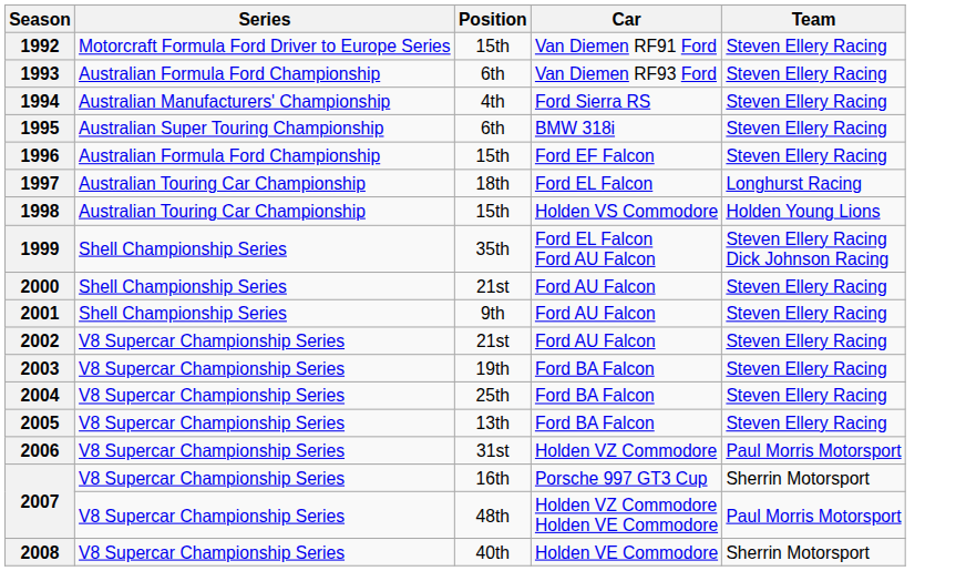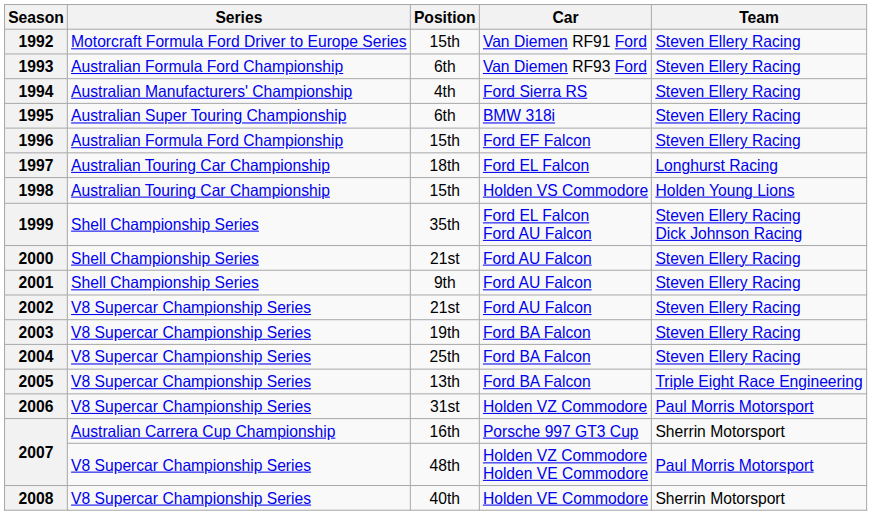 <table class="wikitable" style="font-size: 95%;">
 <tr>
 <th>Season</th>
 <th>Series</th>
 <th>Position</th>
 <th>Car</th>
 <th>Team</th>
 </tr>
 <tr>
 <th>1992</th>
 <td><a href='#'>Motorcraft Formula Ford Driver to Europe Series</a></td>
 <td align="center">15th</td>
 <td><a href='#'>Van Diemen</a> RF91 <a href='#'>Ford</a></td>
 <td><a href='#'>Steven Ellery Racing</a></td>
 </tr>
 <tr>
 <th>1993</th>
 <td><a href='#'>Australian Formula Ford Championship</a></td>
 <td align="center">6th</td>
 <td><a href='#'>Van Diemen</a> RF93 <a href='#'>Ford</a></td>
 <td><a href='#'>Steven Ellery Racing</a></td>
 </tr>
 <tr>
 <th>1994</th>
 <td><a href='#'>Australian Manufacturers' Championship</a></td>
 <td align="center">4th</td>
 <td><a href='#'>Ford Sierra RS</a></td>
 <td><a href='#'>Steven Ellery Racing</a></td>
 </tr>
 <tr>
 <th>1995</th>
 <td><a href='#'>Australian Super Touring Championship</a></td>
 <td align="center">6th</td>
 <td><a href='#'>BMW 318i</a></td>
 <td><a href='#'>Steven Ellery Racing</a></td>
 </tr>
 <tr>
 <th>1996</th>
 <td><a href='#'>Australian Formula Ford Championship</a></td>
 <td align="center">15th</td>
 <td><a href='#'>Ford EF Falcon</a></td>
 <td><a href='#'>Steven Ellery Racing</a></td>
 </tr>
 <tr>
 <th>1997</th>
 <td><a href='#'>Australian Touring Car Championship</a></td>
 <td align="center">18th</td>
 <td><a href='#'>Ford EL Falcon</a></td>
 <td><a href='#'>Longhurst Racing</a></td>
 </tr>
 <tr>
 <th>1998</th>
 <td><a href='#'>Australian Touring Car Championship</a></td>
 <td align="center">15th</td>
 <td><a href='#'>Holden VS Commodore</a></td>
 <td><a href='#'>Holden Young Lions</a></td>
 </tr>
 <tr>
 <th>1999</th>
 <td><a href='#'>Shell Championship Series</a></td>
 <td align="center">35th</td>
 <td><a href='#'>Ford EL Falcon</a><br><a href='#'>Ford AU Falcon</a></td>
 <td><a href='#'>Steven Ellery Racing</a><br><a href='#'>Dick Johnson Racing</a></td>
 </tr>
 <tr>
 <th>2000</th>
 <td><a href='#'>Shell Championship Series</a></td>
 <td align="center">21st</td>
 <td><a href='#'>Ford AU Falcon</a></td>
 <td><a href='#'>Steven Ellery Racing</a></td>
 </tr>
 <tr>
 <th>2001</th>
 <td><a href='#'>Shell Championship Series</a></td>
 <td align="center">9th</td>
 <td><a href='#'>Ford AU Falcon</a></td>
 <td><a href='#'>Steven Ellery Racing</a></td>
 </tr>
 <tr>
 <th>2002</th>
 <td><a href='#'>V8 Supercar Championship Series</a></td>
 <td align="center">21st</td>
 <td><a href='#'>Ford AU Falcon</a></td>
 <td><a href='#'>Steven Ellery Racing</a></td>
 </tr>
 <tr>
 <th>2003</th>
 <td><a href='#'>V8 Supercar Championship Series</a></td>
 <td align="center">19th</td>
 <td><a href='#'>Ford BA Falcon</a></td>
 <td><a href='#'>Steven Ellery Racing</a></td>
 </tr>
 <tr>
 <th>2004</th>
 <td><a href='#'>V8 Supercar Championship Series</a></td>
 <td align="center">25th</td>
 <td><a href='#'>Ford BA Falcon</a></td>
 <td><a href='#'>Steven Ellery Racing</a></td>
 </tr>
 <tr>
 <th>2005</th>
 <td><a href='#'>V8 Supercar Championship Series</a></td>
 <td align="center">13th</td>
 <td><a href='#'>Ford BA Falcon</a></td>
-<td><a href='#'>Steven Ellery Racing</a></td>
+<td><a href='#'>Triple Eight Race Engineering</a></td>
 </tr>
 <tr>
 <th>2006</th>
 <td><a href='#'>V8 Supercar Championship Series</a></td>
 <td align="center">31st</td>
 <td><a href='#'>Holden VZ Commodore</a></td>
 <td><a href='#'>Paul Morris Motorsport</a></td>
 </tr>
 <tr>
 <th rowspan=2>2007</th>
-<td><a href='#'>V8 Supercar Championship Series</a></td>
+<td><a href='#'>Australian Carrera Cup Championship</a></td>
 <td align="center">16th</td>
 <td><a href='#'>Porsche 997 GT3 Cup</a></td>
 <td>Sherrin Motorsport</td>
 </tr>
 <tr>
 <td><a href='#'>V8 Supercar Championship Series</a></td>
 <td align="center">48th</td>
 <td><a href='#'>Holden VZ Commodore</a><br><a href='#'>Holden VE Commodore</a></td>
 <td><a href='#'>Paul Morris Motorsport</a></td>
 </tr>
 <tr>
 <th>2008</th>
 <td><a href='#'>V8 Supercar Championship Series</a></td>
 <td align="center">40th</td>
 <td><a href='#'>Holden VE Commodore</a></td>
 <td>Sherrin Motorsport</td>
 </tr>
 </table>
